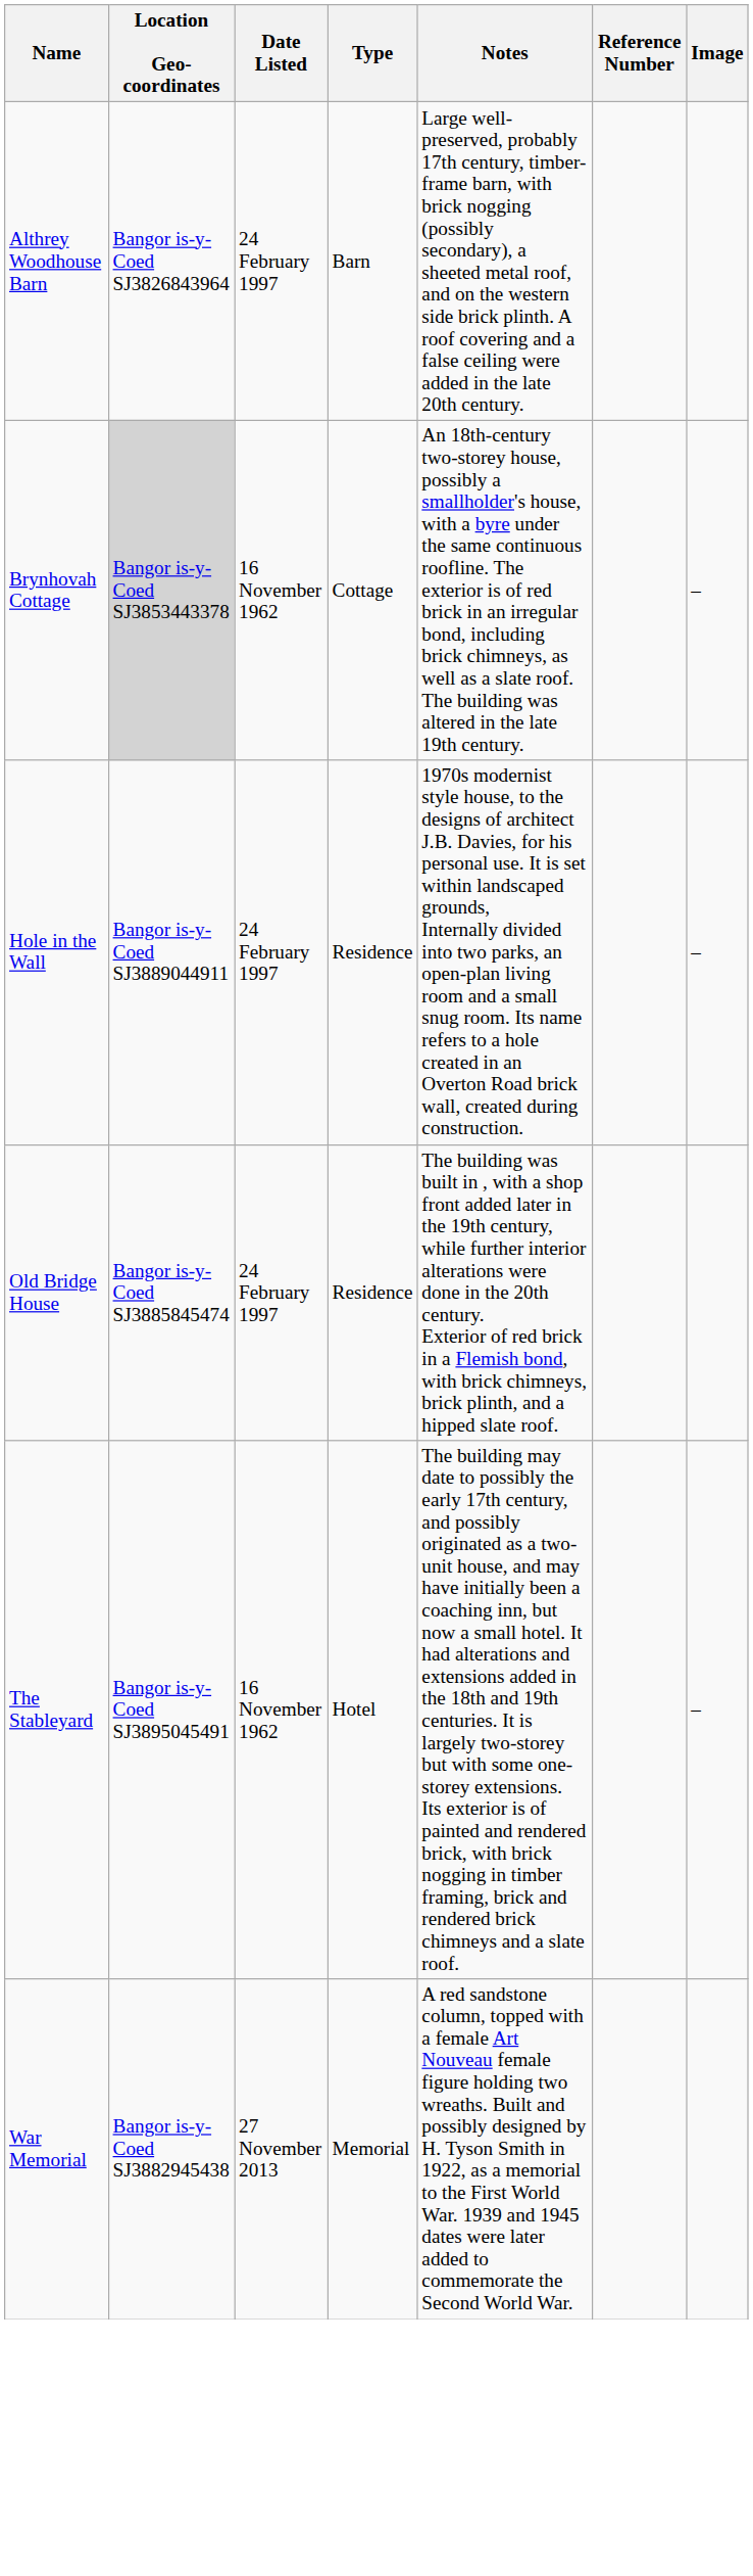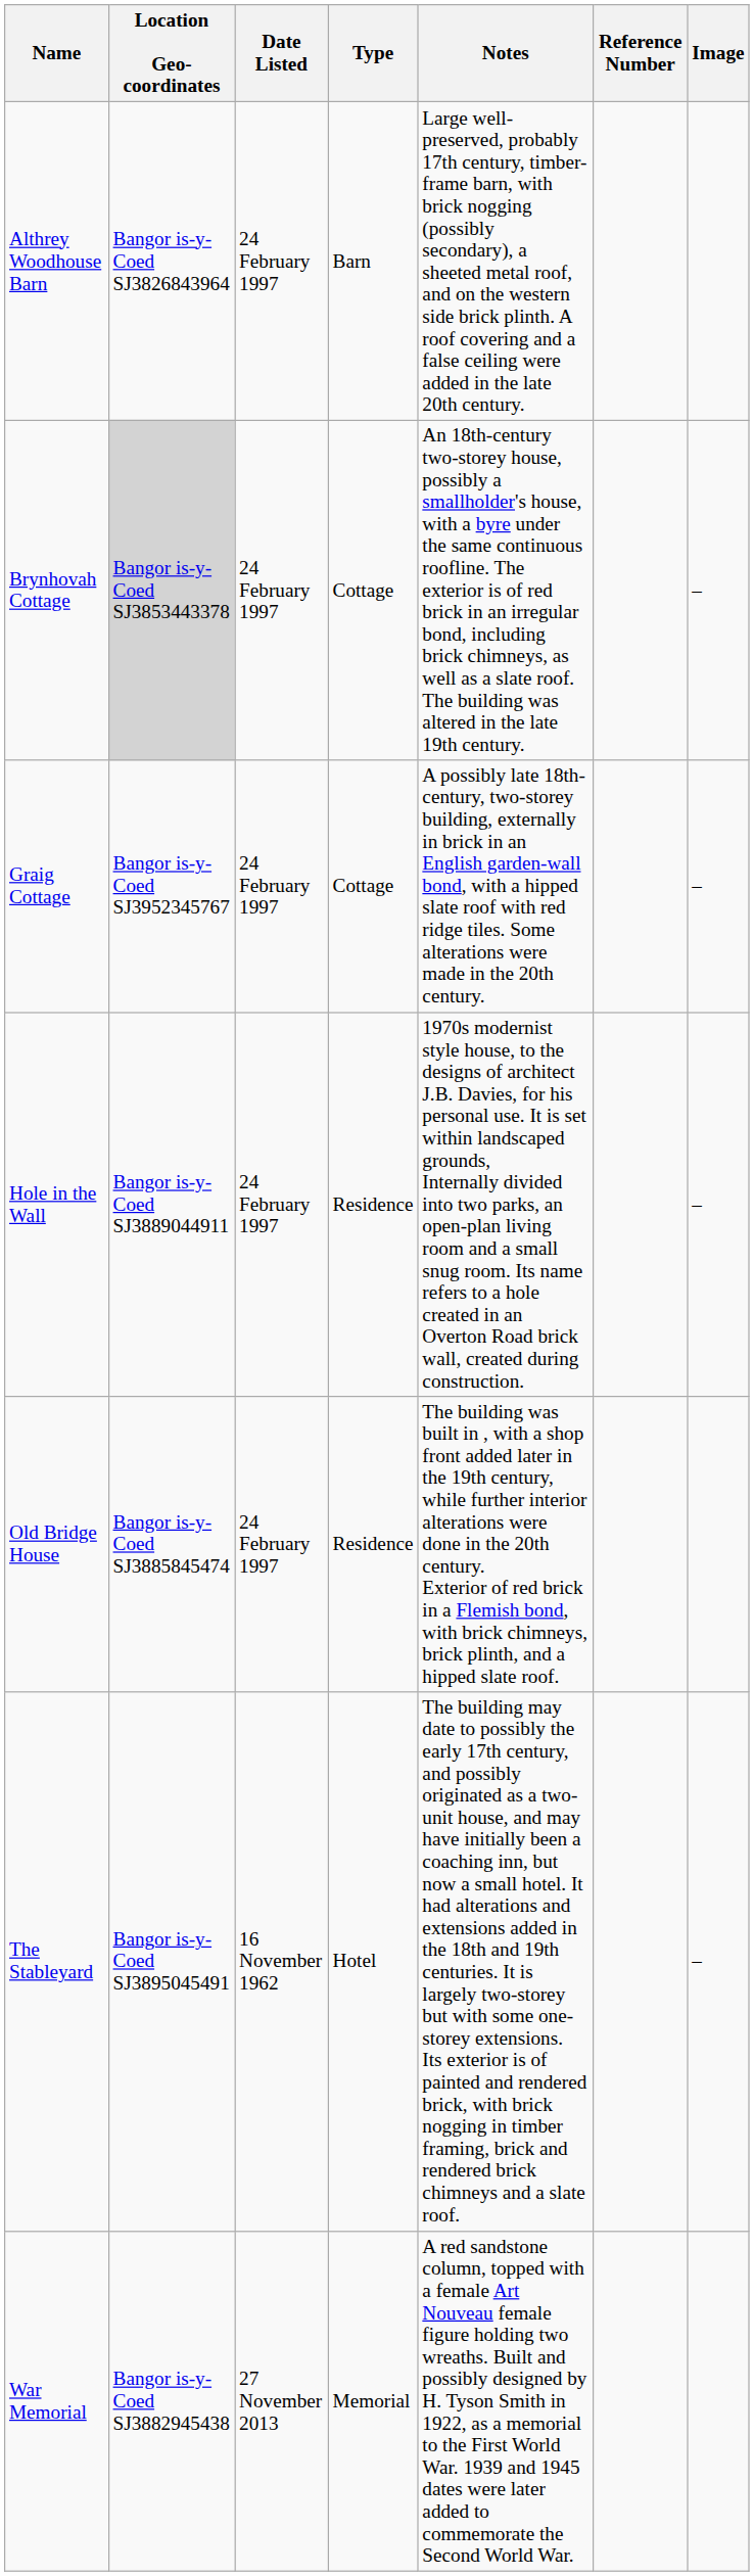 <table class="wikitable sortable">
 <tr>
 <th>Name</th>
 <th>Location<br><br>Geo-coordinates</th>
 <th>Date Listed</th>
 <th>Type</th>
 <th>Notes</th>
 <th>Reference Number</th>
 <th>Image</th>
 </tr>
 <tr>
 <td><a href='#'>Althrey Woodhouse Barn</a></td>
 <td><a href='#'>Bangor is-y-Coed</a><br>SJ3826843964<br></td>
 <td>24 February 1997</td>
 <td>Barn</td>
 <td>Large well-preserved, probably 17th century, timber-frame barn, with brick nogging (possibly secondary), a sheeted metal roof, and on the western side brick plinth. A roof covering and a false ceiling were added in the late 20th century.</td>
 <td></td>
 <td></td>
 </tr>
 <tr>
 <td><a href='#'>Brynhovah Cottage</a></td>
 <td style="background: lightgrey;"><a href='#'>Bangor is-y-Coed</a><br>SJ3853443378<br></td>
-<td>16 November 1962</td>
+<td>24 February 1997</td>
 <td>Cottage</td>
 <td>An 18th-century two-storey house, possibly a <a href='#'>smallholder</a>'s house, with a <a href='#'>byre</a> under the same continuous roofline. The exterior is of red brick in an irregular bond, including brick chimneys, as well as a slate roof. The building was altered in the late 19th century.</td>
+<td></td>
+<td>–</td>
+</tr>
+<tr>
+<td><a href='#'>Graig Cottage</a></td>
+<td><a href='#'>Bangor is-y-Coed</a><br>SJ3952345767<br></td>
+<td>24 February 1997</td>
+<td>Cottage</td>
+<td>A possibly late 18th-century, two-storey building, externally in brick in an <a href='#'>English garden-wall bond</a>, with a hipped slate roof with red ridge tiles. Some alterations were made in the 20th century.</td>
 <td></td>
 <td>–</td>
 </tr>
 <tr>
 <td><a href='#'>Hole in the Wall</a></td>
 <td><a href='#'>Bangor is-y-Coed</a><br>SJ3889044911<br></td>
 <td>24 February 1997</td>
 <td>Residence</td>
 <td>1970s modernist style house, to the designs of architect J.B. Davies, for his personal use. It is set within landscaped grounds,<br>Internally divided into two parks, an open-plan living room and a small snug room. Its name refers to a hole created in an Overton Road brick wall, created during construction.</td>
 <td></td>
 <td>–</td>
 </tr>
 <tr>
 <td><a href='#'>Old Bridge House</a></td>
 <td><a href='#'>Bangor is-y-Coed</a><br>SJ3885845474<br></td>
 <td>24 February 1997</td>
 <td>Residence</td>
 <td>The building was built in , with a shop front added later in the 19th century, while further interior alterations were done in the 20th century.<br>Exterior of red brick in a <a href='#'>Flemish bond</a>, with brick chimneys, brick plinth, and a hipped slate roof.</td>
 <td></td>
 <td></td>
 </tr>
 <tr>
 <td><a href='#'>The Stableyard</a></td>
 <td><a href='#'>Bangor is-y-Coed</a><br>SJ3895045491<br></td>
 <td>16 November 1962</td>
 <td>Hotel</td>
 <td>The building may date to possibly the early 17th century, and possibly originated as a two-unit house, and may have initially been a coaching inn, but now a small hotel. It had alterations and extensions added in the 18th and 19th centuries. It is largely two-storey but with some one-storey extensions.<br>Its exterior is of painted and rendered brick, with brick nogging in timber framing, brick and rendered brick chimneys and a slate roof.</td>
 <td></td>
 <td>–</td>
 </tr>
 <tr>
 <td><a href='#'>War Memorial</a></td>
 <td><a href='#'>Bangor is-y-Coed</a><br>SJ3882945438<br></td>
 <td>27 November 2013</td>
 <td>Memorial</td>
 <td>A red sandstone column, topped with a female <a href='#'>Art Nouveau</a> female figure holding two wreaths. Built and possibly designed by H. Tyson Smith in 1922, as a memorial to the First World War. 1939 and 1945 dates were later added to commemorate the Second World War.</td>
 <td></td>
 <td></td>
 </tr>
 </table>
